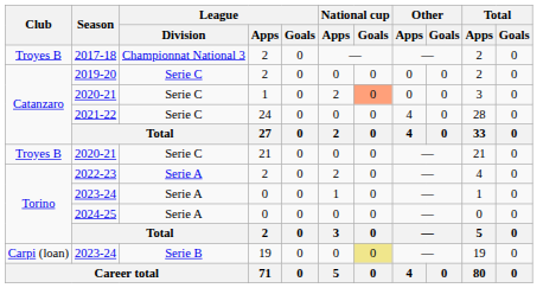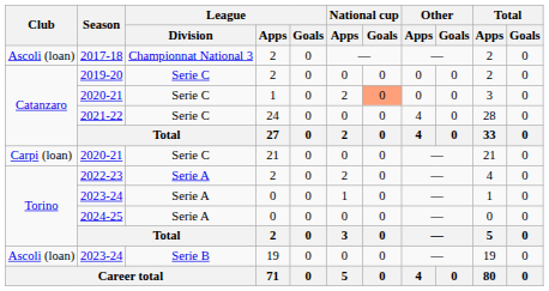 <table class="wikitable" style="text-align: center;">
 <tr>
 <th rowspan="2">Club</th>
 <th rowspan="2">Season</th>
 <th colspan="3">League</th>
 <th colspan="2">National cup</th>
 <th colspan="2">Other</th>
 <th colspan="2">Total</th>
 </tr>
 <tr>
 <th>Division</th>
 <th>Apps</th>
 <th>Goals</th>
 <th>Apps</th>
 <th>Goals</th>
 <th>Apps</th>
 <th>Goals</th>
 <th>Apps</th>
 <th>Goals</th>
 </tr>
 <tr>
-<td><a href='#'>Troyes B</a></td>
+<td><a href='#'>Ascoli</a> (loan)</td>
 <td><a href='#'>2017-18</a></td>
 <td><a href='#'>Championnat National 3</a></td>
 <td>2</td>
 <td>0</td>
 <td colspan="2">—</td>
 <td colspan="2">—</td>
 <td>2</td>
 <td>0</td>
 </tr>
 <tr>
 <td rowspan="4"><a href='#'>Catanzaro</a></td>
 <td><a href='#'>2019-20</a></td>
 <td><a href='#'>Serie C</a></td>
 <td>2</td>
 <td>0</td>
 <td>0</td>
 <td>0</td>
 <td>0</td>
 <td>0</td>
 <td>2</td>
 <td>0</td>
 </tr>
 <tr>
 <td><a href='#'>2020-21</a></td>
 <td>Serie C</td>
 <td>1</td>
 <td>0</td>
 <td>2</td>
 <td style="background: lightsalmon;">0</td>
 <td>0</td>
 <td>0</td>
 <td>3</td>
 <td>0</td>
 </tr>
 <tr>
 <td><a href='#'>2021-22</a></td>
 <td>Serie C</td>
 <td>24</td>
 <td>0</td>
 <td>0</td>
 <td>0</td>
 <td>4</td>
 <td>0</td>
 <td>28</td>
 <td>0</td>
 </tr>
 <tr>
 <th colspan="2">Total</th>
 <th>27</th>
 <th>0</th>
 <th>2</th>
 <th>0</th>
 <th>4</th>
 <th>0</th>
 <th>33</th>
 <th>0</th>
 </tr>
 <tr>
-<td><a href='#'>Troyes B</a></td>
+<td><a href='#'>Carpi</a> (loan)</td>
 <td><a href='#'>2020-21</a></td>
 <td>Serie C</td>
 <td>21</td>
 <td>0</td>
 <td>0</td>
 <td>0</td>
 <td colspan="2">—</td>
 <td>21</td>
 <td>0</td>
 </tr>
 <tr>
 <td rowspan="4"><a href='#'>Torino</a></td>
 <td><a href='#'>2022-23</a></td>
 <td><a href='#'>Serie A</a></td>
 <td>2</td>
 <td>0</td>
 <td>2</td>
 <td>0</td>
 <td colspan="2">—</td>
 <td>4</td>
 <td>0</td>
 </tr>
 <tr>
 <td><a href='#'>2023-24</a></td>
 <td>Serie A</td>
 <td>0</td>
 <td>0</td>
 <td>1</td>
 <td>0</td>
 <td colspan="2">—</td>
 <td>1</td>
 <td>0</td>
 </tr>
 <tr>
 <td><a href='#'>2024-25</a></td>
 <td>Serie A</td>
 <td>0</td>
 <td>0</td>
 <td>0</td>
 <td>0</td>
 <td colspan="2">—</td>
 <td>0</td>
 <td>0</td>
 </tr>
 <tr>
 <th colspan="2">Total</th>
 <th>2</th>
 <th>0</th>
 <th>3</th>
 <th>0</th>
 <th colspan="2">—</th>
 <th>5</th>
 <th>0</th>
 </tr>
 <tr>
-<td><a href='#'>Carpi</a> (loan)</td>
+<td><a href='#'>Ascoli</a> (loan)</td>
 <td><a href='#'>2023-24</a></td>
 <td><a href='#'>Serie B</a></td>
 <td>19</td>
 <td>0</td>
 <td>0</td>
-<td style="background: khaki;">0</td>
+<td>0</td>
 <td colspan="2">—</td>
 <td>19</td>
 <td>0</td>
 </tr>
 <tr>
 <th colspan="3">Career total</th>
 <th>71</th>
 <th>0</th>
 <th>5</th>
 <th>0</th>
 <th>4</th>
 <th>0</th>
 <th>80</th>
 <th>0</th>
 </tr>
 </table>
